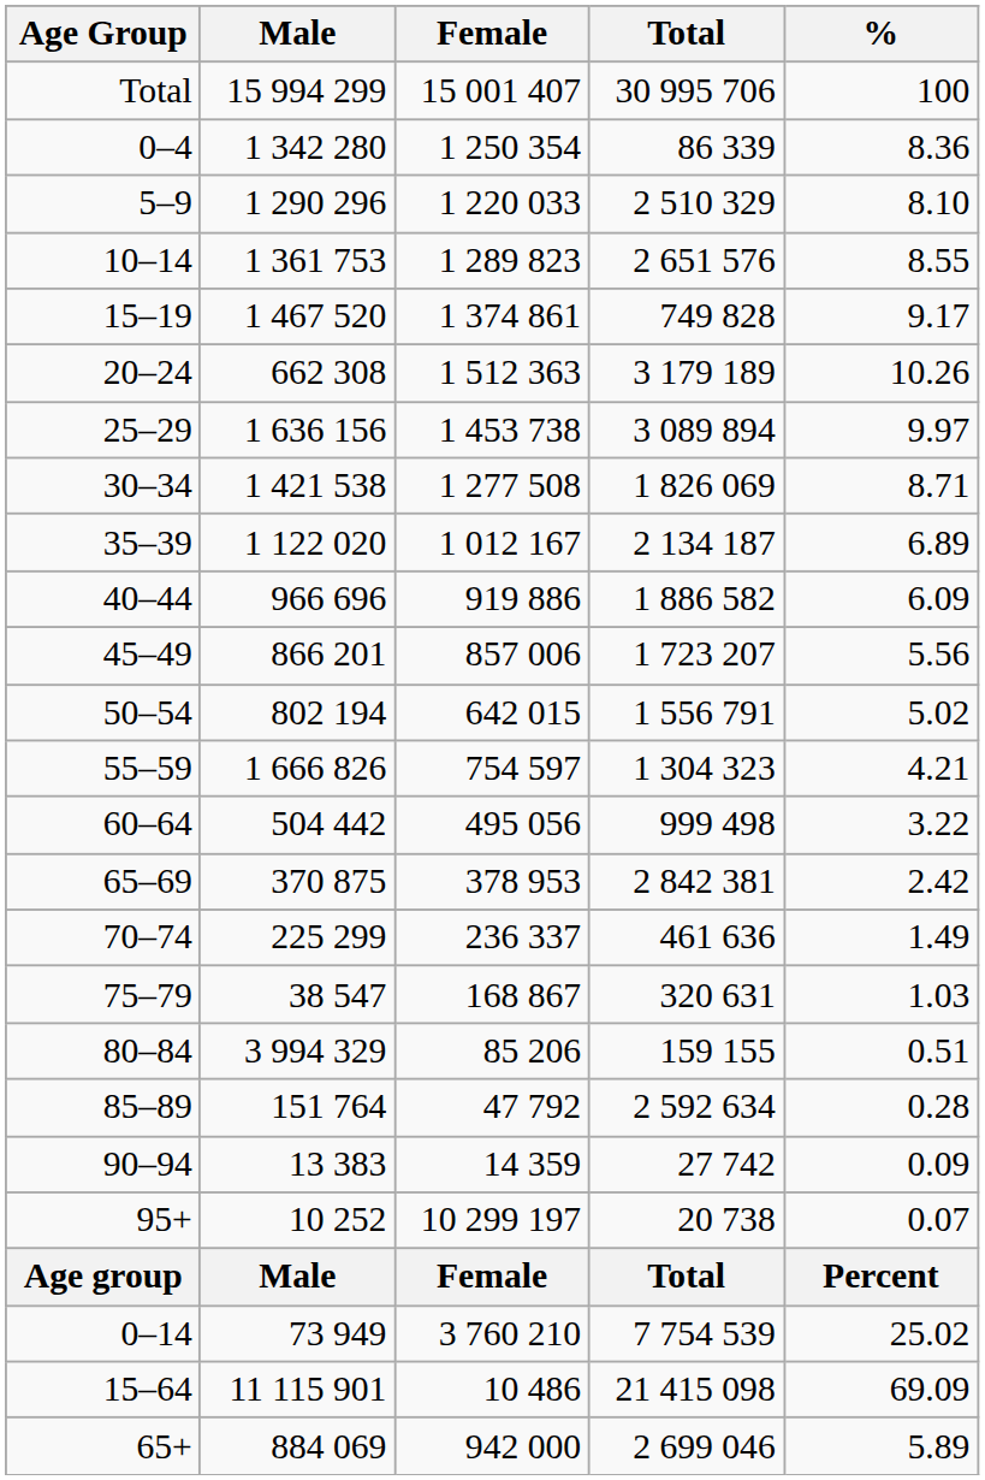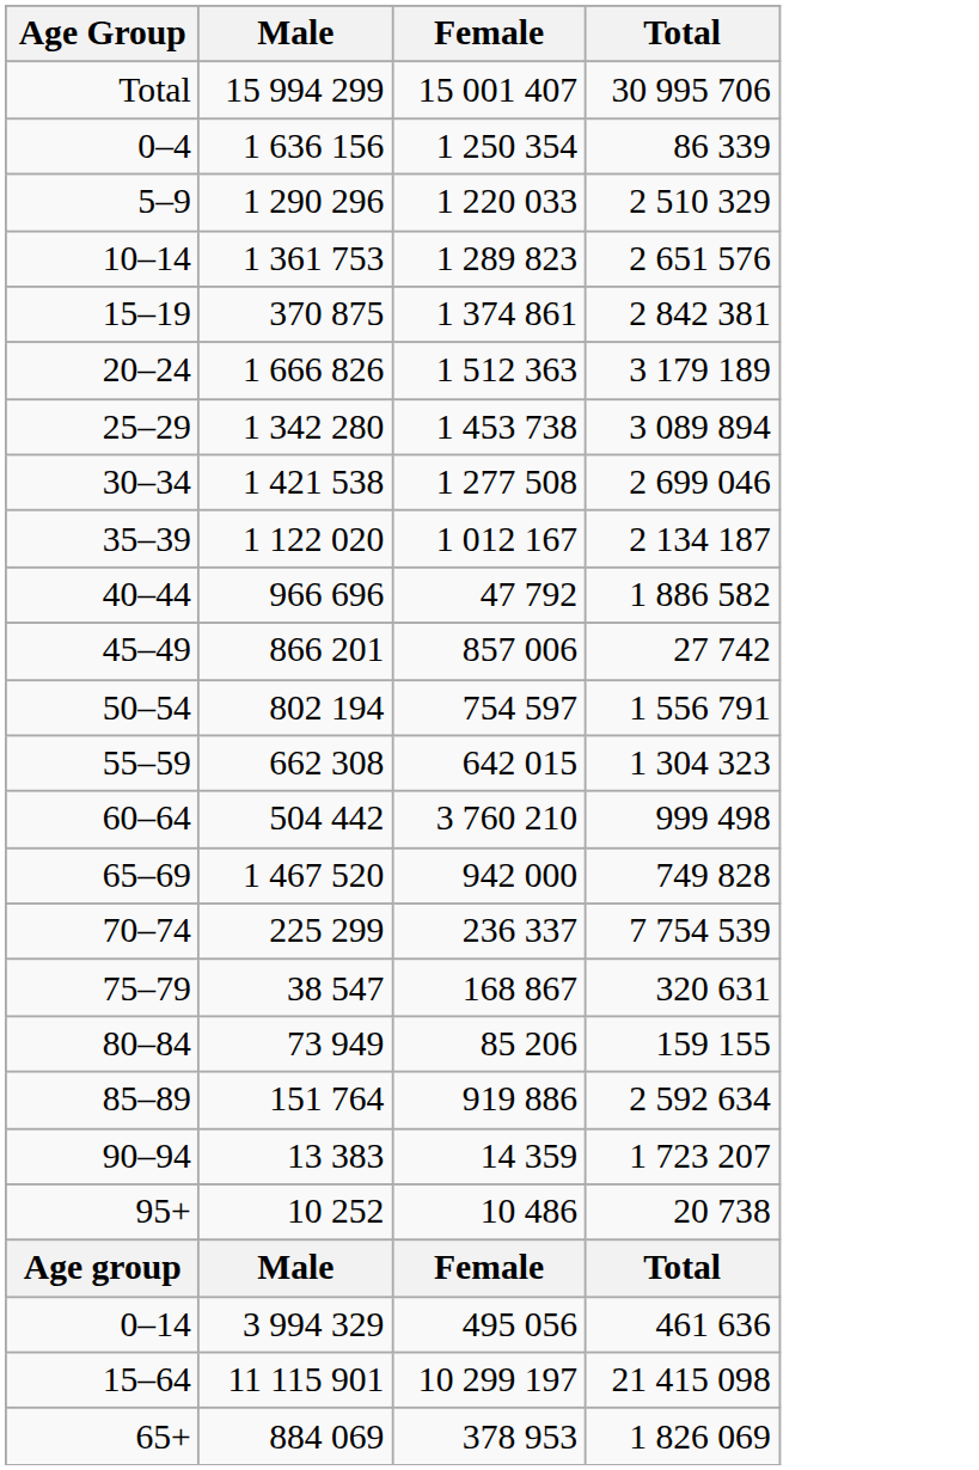 <table class="wikitable">
 <tr>
 <th style="width:80px;">Age Group</th>
 <th style="width:80px;">Male</th>
 <th style="width:80px;">Female</th>
 <th style="width:80px;">Total</th>
-<th style="width:80px;">%</th>
 </tr>
 <tr style="text-align:right;">
 <td>Total</td>
 <td>15 994 299</td>
 <td>15 001 407</td>
 <td>30 995 706</td>
-<td>100</td>
 </tr>
 <tr style="text-align:right;">
 <td>0–4</td>
-<td>1 342 280</td>
+<td>1 636 156</td>
 <td>1 250 354</td>
 <td>86 339</td>
-<td>8.36</td>
 </tr>
 <tr style="text-align:right;">
 <td>5–9</td>
 <td>1 290 296</td>
 <td>1 220 033</td>
 <td>2 510 329</td>
-<td>8.10</td>
 </tr>
 <tr style="text-align:right;">
 <td>10–14</td>
 <td>1 361 753</td>
 <td>1 289 823</td>
 <td>2 651 576</td>
-<td>8.55</td>
 </tr>
 <tr style="text-align:right;">
 <td>15–19</td>
-<td>1 467 520</td>
+<td>370 875</td>
 <td>1 374 861</td>
-<td>749 828</td>
-<td>9.17</td>
+<td>2 842 381</td>
 </tr>
 <tr style="text-align:right;">
 <td>20–24</td>
-<td>662 308</td>
+<td>1 666 826</td>
 <td>1 512 363</td>
 <td>3 179 189</td>
-<td>10.26</td>
 </tr>
 <tr style="text-align:right;">
 <td>25–29</td>
-<td>1 636 156</td>
+<td>1 342 280</td>
 <td>1 453 738</td>
 <td>3 089 894</td>
-<td>9.97</td>
 </tr>
 <tr style="text-align:right;">
 <td>30–34</td>
 <td>1 421 538</td>
 <td>1 277 508</td>
-<td>1 826 069</td>
-<td>8.71</td>
+<td>2 699 046</td>
 </tr>
 <tr style="text-align:right;">
 <td>35–39</td>
 <td>1 122 020</td>
 <td>1 012 167</td>
 <td>2 134 187</td>
-<td>6.89</td>
 </tr>
 <tr style="text-align:right;">
 <td>40–44</td>
 <td>966 696</td>
-<td>919 886</td>
+<td>47 792</td>
 <td>1 886 582</td>
-<td>6.09</td>
 </tr>
 <tr style="text-align:right;">
 <td>45–49</td>
 <td>866 201</td>
 <td>857 006</td>
-<td>1 723 207</td>
-<td>5.56</td>
+<td>27 742</td>
 </tr>
 <tr style="text-align:right;">
 <td>50–54</td>
 <td>802 194</td>
-<td>642 015</td>
+<td>754 597</td>
 <td>1 556 791</td>
-<td>5.02</td>
 </tr>
 <tr style="text-align:right;">
 <td>55–59</td>
-<td>1 666 826</td>
-<td>754 597</td>
+<td>662 308</td>
+<td>642 015</td>
 <td>1 304 323</td>
-<td>4.21</td>
 </tr>
 <tr style="text-align:right;">
 <td>60–64</td>
 <td>504 442</td>
-<td>495 056</td>
+<td>3 760 210</td>
 <td>999 498</td>
-<td>3.22</td>
 </tr>
 <tr style="text-align:right;">
 <td>65–69</td>
-<td>370 875</td>
-<td>378 953</td>
-<td>2 842 381</td>
-<td>2.42</td>
+<td>1 467 520</td>
+<td>942 000</td>
+<td>749 828</td>
 </tr>
 <tr style="text-align:right;">
 <td>70–74</td>
 <td>225 299</td>
 <td>236 337</td>
-<td>461 636</td>
-<td>1.49</td>
+<td>7 754 539</td>
 </tr>
 <tr style="text-align:right;">
 <td>75–79</td>
 <td>38 547</td>
 <td>168 867</td>
 <td>320 631</td>
-<td>1.03</td>
 </tr>
 <tr style="text-align:right;">
 <td>80–84</td>
-<td>3 994 329</td>
+<td>73 949</td>
 <td>85 206</td>
 <td>159 155</td>
-<td>0.51</td>
 </tr>
 <tr style="text-align:right;">
 <td>85–89</td>
 <td>151 764</td>
-<td>47 792</td>
+<td>919 886</td>
 <td>2 592 634</td>
-<td>0.28</td>
 </tr>
 <tr style="text-align:right;">
 <td>90–94</td>
 <td>13 383</td>
 <td>14 359</td>
-<td>27 742</td>
-<td>0.09</td>
+<td>1 723 207</td>
 </tr>
 <tr style="text-align:right;">
 <td>95+</td>
 <td>10 252</td>
-<td>10 299 197</td>
+<td>10 486</td>
 <td>20 738</td>
-<td>0.07</td>
 </tr>
 <tr>
 <th style="width:50px;">Age group</th>
 <th style="width:80px;">Male</th>
 <th style="width:80px;">Female</th>
 <th style="width:80px;">Total</th>
-<th style="width:50px;">Percent</th>
 </tr>
 <tr style="text-align:right;">
 <td>0–14</td>
-<td>73 949</td>
-<td>3 760 210</td>
-<td>7 754 539</td>
-<td>25.02</td>
+<td>3 994 329</td>
+<td>495 056</td>
+<td>461 636</td>
 </tr>
 <tr style="text-align:right;">
 <td>15–64</td>
 <td>11 115 901</td>
-<td>10 486</td>
+<td>10 299 197</td>
 <td>21 415 098</td>
-<td>69.09</td>
 </tr>
 <tr style="text-align:right;">
 <td>65+</td>
 <td>884 069</td>
-<td>942 000</td>
-<td>2 699 046</td>
-<td>5.89</td>
+<td>378 953</td>
+<td>1 826 069</td>
 </tr>
 </table>
